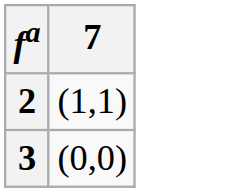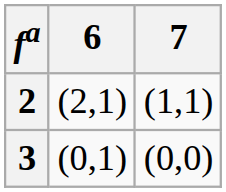 <table class="wikitable floatright">
 <tr>
 <th><em>f<sup>a</sup></em></th>
+<th>6</th>
 <th>7</th>
 </tr>
 <tr>
 <th>2</th>
+<td>(2,1)</td>
 <td>(1,1)</td>
 </tr>
 <tr>
 <th>3</th>
+<td>(0,1)</td>
 <td>(0,0)</td>
 </tr>
 </table>
